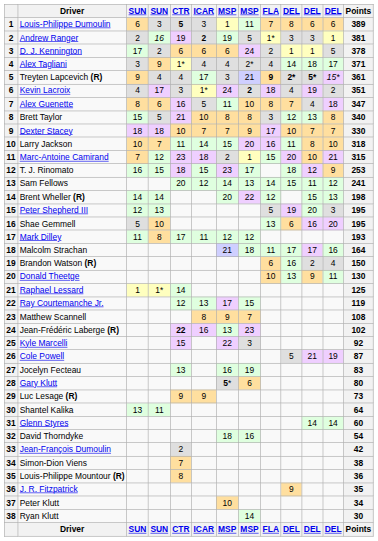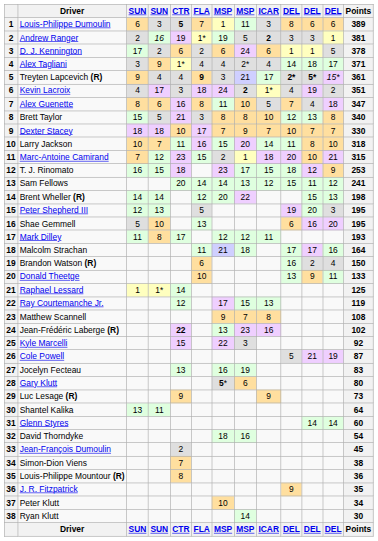 <table class="wikitable" style="font-size:85%; text-align:center;">
 <tr>
 <th></th>
 <th>Driver</th>
 <th><a href='#'>SUN</a></th>
 <th><a href='#'>SUN</a></th>
 <th><a href='#'>CTR</a></th>
-<th><a href='#'>ICAR</a></th>
+<th><a href='#'>FLA</a></th>
 <th><a href='#'>MSP</a></th>
 <th><a href='#'>MSP</a></th>
-<th><a href='#'>FLA</a></th>
+<th><a href='#'>ICAR</a></th>
 <th><a href='#'>DEL</a></th>
 <th><a href='#'>DEL</a></th>
 <th><a href='#'>DEL</a></th>
 <th>Points</th>
 </tr>
 <tr>
 <th>1</th>
 <td align="left"><a href='#'>Louis-Philippe Dumoulin</a></td>
 <td style="background:#FFDF9F;">6</td>
 <td style="background:#DFDFDF;">3</td>
 <td style="background:#DFDFDF;"><strong>5</strong></td>
-<td style="background:#DFDFDF;">3</td>
+<td style="background:#FFDF9F;">7</td>
 <td style="background:#FFFFBF;">1</td>
 <td style="background:#DFFFDF;">11</td>
-<td style="background:#FFDF9F;">7</td>
+<td style="background:#DFDFDF;">3</td>
 <td style="background:#FFDF9F;">8</td>
 <td style="background:#FFDF9F;">6</td>
 <td style="background:#FFDF9F;">6</td>
 <th>389</th>
 </tr>
 <tr>
 <th>2</th>
 <td align="left"><a href='#'>Andrew Ranger</a></td>
 <td style="background:#DFDFDF;">2</td>
 <td style="background:#DFFFDF;"><em>16</em></td>
 <td style="background:#EFCFFF;">19</td>
-<td style="background:#DFDFDF;"><strong>2</strong></td>
+<td style="background:#FFFFBF;">1*</td>
 <td style="background:#DFFFDF;">19</td>
 <td style="background:#DFDFDF;">5</td>
-<td style="background:#FFFFBF;">1*</td>
+<td style="background:#DFDFDF;"><strong>2</strong></td>
 <td style="background:#DFDFDF;">3</td>
 <td style="background:#DFDFDF;">3</td>
 <td style="background:#FFFFBF;">1</td>
 <th>381</th>
 </tr>
 <tr>
 <th>3</th>
 <td align="left"><a href='#'>D. J. Kennington</a></td>
 <td style="background:#DFFFDF;">17</td>
 <td style="background:#DFDFDF;">2</td>
 <td style="background:#FFDF9F;">6</td>
-<td style="background:#FFDF9F;">6</td>
+<td style="background:#DFDFDF;">2</td>
 <td style="background:#FFDF9F;">6</td>
 <td style="background:#EFCFFF;">24</td>
-<td style="background:#DFDFDF;">2</td>
+<td style="background:#FFDF9F;">6</td>
 <td style="background:#FFFFBF;">1</td>
 <td style="background:#FFFFBF;">1</td>
 <td style="background:#DFDFDF;">5</td>
 <th>378</th>
 </tr>
 <tr>
 <th>4</th>
 <td align="left"><a href='#'>Alex Tagliani</a></td>
 <td style="background:#DFDFDF;">3</td>
 <td style="background:#FFDF9F;">9</td>
 <td style="background:#FFFFBF;">1*</td>
 <td style="background:#DFDFDF;">4</td>
 <td style="background:#DFDFDF;">4</td>
 <td style="background:#DFDFDF;">2*</td>
 <td style="background:#DFDFDF;">4</td>
 <td style="background:#DFFFDF;">14</td>
 <td style="background:#DFFFDF;">18</td>
 <td style="background:#DFFFDF;">17</td>
 <th>371</th>
 </tr>
 <tr>
 <th>5</th>
 <td align=left>Treyten Lapcevich <strong>(R)</strong></td>
 <td style="background:#FFDF9F;">9</td>
 <td style="background:#DFDFDF;">4</td>
 <td style="background:#DFDFDF;">4</td>
-<td style="background:#DFFFDF;">17</td>
+<td style="background:#FFDF9F;"><strong>9</strong></td>
 <td style="background:#DFDFDF;">3</td>
 <td style="background:#CFCFFF;">21</td>
-<td style="background:#FFDF9F;"><strong>9</strong></td>
+<td style="background:#DFFFDF;">17</td>
 <td style="background:#DFDFDF;"><strong>2*</strong></td>
 <td style="background:#DFDFDF;"><strong>5*</strong></td>
 <td style="background:#EFCFFF;"><em>15*</em></td>
 <th>361</th>
 </tr>
 <tr>
 <th>6</th>
 <td align=left><a href='#'>Kevin Lacroix</a></td>
 <td style="background:#DFDFDF;">4</td>
 <td style="background:#EFCFFF;">17</td>
 <td style="background:#DFDFDF;">3</td>
-<td style="background:#FFFFBF;">1*</td>
+<td style="background:#EFCFFF;">18</td>
 <td style="background:#EFCFFF;">24</td>
 <td style="background:#DFDFDF;"><strong>2</strong></td>
-<td style="background:#EFCFFF;">18</td>
+<td style="background:#FFFFBF;">1*</td>
 <td style="background:#DFDFDF;">4</td>
 <td style="background:#EFCFFF;">19</td>
 <td style="background:#DFDFDF;">2</td>
 <th>351</th>
 </tr>
 <tr>
 <th>7</th>
 <td align=left><a href='#'>Alex Guenette</a></td>
 <td style="background:#FFDF9F;">8</td>
 <td style="background:#FFDF9F;">6</td>
 <td style="background:#EFCFFF;">16</td>
-<td style="background:#DFDFDF;">5</td>
+<td style="background:#FFDF9F;">8</td>
 <td style="background:#DFFFDF;">11</td>
 <td style="background:#FFDF9F;">10</td>
-<td style="background:#FFDF9F;">8</td>
+<td style="background:#DFDFDF;">5</td>
 <td style="background:#FFDF9F;">7</td>
 <td style="background:#DFDFDF;">4</td>
 <td style="background:#EFCFFF;">18</td>
 <th>347</th>
 </tr>
 <tr>
 <th>8</th>
 <td align=left>Brett Taylor</td>
 <td style="background:#DFFFDF;">15</td>
 <td style="background:#DFDFDF;">5</td>
 <td style="background:#EFCFFF;">21</td>
-<td style="background:#FFDF9F;">10</td>
+<td style="background:#DFDFDF;">3</td>
 <td style="background:#FFDF9F;">8</td>
 <td style="background:#FFDF9F;">8</td>
-<td style="background:#DFDFDF;">3</td>
+<td style="background:#FFDF9F;">10</td>
 <td style="background:#DFFFDF;">12</td>
 <td style="background:#DFFFDF;">13</td>
 <td style="background:#FFDF9F;">8</td>
 <th>340</th>
 </tr>
 <tr>
 <th>9</th>
 <td align="left"><a href='#'>Dexter Stacey</a></td>
 <td style="background:#EFCFFF;">18</td>
 <td style="background:#EFCFFF;">18</td>
 <td style="background:#FFDF9F;">10</td>
-<td style="background:#FFDF9F;">7</td>
+<td style="background:#EFCFFF;">17</td>
 <td style="background:#FFDF9F;">7</td>
 <td style="background:#FFDF9F;">9</td>
-<td style="background:#EFCFFF;">17</td>
+<td style="background:#FFDF9F;">7</td>
 <td style="background:#FFDF9F;">10</td>
 <td style="background:#FFDF9F;">7</td>
 <td style="background:#FFDF9F;">7</td>
 <th>330</th>
 </tr>
 <tr>
 <th>10</th>
 <td align="left">Larry Jackson</td>
 <td style="background:#FFDF9F;">10</td>
 <td style="background:#FFDF9F;">7</td>
 <td style="background:#DFFFDF;">11</td>
-<td style="background:#DFFFDF;">14</td>
+<td style="background:#EFCFFF;">16</td>
 <td style="background:#DFFFDF;">15</td>
 <td style="background:#EFCFFF;">20</td>
-<td style="background:#EFCFFF;">16</td>
+<td style="background:#DFFFDF;">14</td>
 <td style="background:#DFFFDF;">11</td>
 <td style="background:#FFDF9F;">8</td>
 <td style="background:#FFDF9F;">10</td>
 <th>318</th>
 </tr>
 <tr>
 <th>11</th>
 <td align="left"><a href='#'>Marc-Antoine Camirand</a></td>
 <td style="background:#FFDF9F;">7</td>
 <td style="background:#DFFFDF;">12</td>
 <td style="background:#EFCFFF;">23</td>
-<td style="background:#EFCFFF;">18</td>
+<td style="background:#DFFFDF;">15</td>
 <td style="background:#DFDFDF;">2</td>
 <td style="background:#FFFFBF;">1</td>
-<td style="background:#DFFFDF;">15</td>
+<td style="background:#EFCFFF;">18</td>
 <td style="background:#EFCFFF;">20</td>
 <td style="background:#FFDF9F;">10</td>
 <td style="background:#EFCFFF;">21</td>
 <th>315</th>
 </tr>
 <tr>
 <th>12</th>
 <td align="left">T. J. Rinomato</td>
 <td style="background:#DFFFDF;">16</td>
 <td style="background:#DFFFDF;">15</td>
 <td style="background:#EFCFFF;">18</td>
-<td style="background:#DFFFDF;">15</td>
+<td></td>
 <td style="background:#EFCFFF;">23</td>
 <td style="background:#DFFFDF;">17</td>
-<td></td>
+<td style="background:#DFFFDF;">15</td>
 <td style="background:#DFFFDF;">18</td>
 <td style="background:#EFCFFF;">12</td>
 <td style="background:#FFDF9F;">9</td>
 <th>253</th>
 </tr>
 <tr>
 <th>13</th>
 <td align="left">Sam Fellows</td>
 <td></td>
 <td></td>
 <td style="background:#DFFFDF;">20</td>
-<td style="background:#DFFFDF;">12</td>
+<td style="background:#DFFFDF;">14</td>
 <td style="background:#DFFFDF;">14</td>
 <td style="background:#DFFFDF;">13</td>
-<td style="background:#DFFFDF;">14</td>
+<td style="background:#DFFFDF;">12</td>
 <td style="background:#DFFFDF;">15</td>
 <td style="background:#DFFFDF;">11</td>
 <td style="background:#DFFFDF;">12</td>
 <th>241</th>
 </tr>
 <tr>
 <th>14</th>
 <td align="left">Brent Wheller <strong>(R)</strong></td>
 <td style="background:#DFFFDF;">14</td>
 <td style="background:#DFFFDF;">14</td>
 <td></td>
-<td></td>
+<td style="background:#DFFFDF;">12</td>
 <td style="background:#DFFFDF;">20</td>
 <td style="background:#EFCFFF;">22</td>
-<td style="background:#DFFFDF;">12</td>
+<td></td>
 <td></td>
 <td style="background:#DFFFDF;">15</td>
 <td style="background:#DFFFDF;">13</td>
 <th>198</th>
 </tr>
 <tr>
 <th>15</th>
 <td align="left"><a href='#'>Peter Shepherd III</a></td>
 <td style="background:#DFFFDF;">12</td>
 <td style="background:#DFFFDF;">13</td>
 <td></td>
+<td style="background:#DFDFDF;">5</td>
 <td></td>
 <td></td>
 <td></td>
-<td style="background:#DFDFDF;">5</td>
 <td style="background:#EFCFFF;">19</td>
 <td style="background:#DFFFDF;">20</td>
 <td style="background:#DFDFDF;">3</td>
 <th>195</th>
 </tr>
 <tr>
 <th>16</th>
 <td align="left">Shae Gemmell</td>
 <td style="background:#DFDFDF;">5</td>
 <td style="background:#FFDF9F;">10</td>
 <td></td>
+<td style="background:#DFFFDF;">13</td>
 <td></td>
 <td></td>
 <td></td>
-<td style="background:#DFFFDF;">13</td>
 <td style="background:#FFDF9F;">6</td>
 <td style="background:#EFCFFF;">16</td>
 <td style="background:#EFCFFF;">20</td>
 <th>195</th>
 </tr>
 <tr>
 <th>17</th>
 <td align="left"><a href='#'>Mark Dilley</a></td>
 <td style="background:#DFFFDF;">11</td>
 <td style="background:#FFDF9F;">8</td>
 <td style="background:#DFFFDF;">17</td>
-<td style="background:#DFFFDF;">11</td>
+<td></td>
 <td style="background:#DFFFDF;">12</td>
 <td style="background:#DFFFDF;">12</td>
-<td></td>
+<td style="background:#DFFFDF;">11</td>
 <td></td>
 <td></td>
 <td></td>
 <th>193</th>
 </tr>
 <tr>
 <th>18</th>
 <td align="left">Malcolm Strachan</td>
 <td></td>
 <td></td>
 <td></td>
-<td></td>
+<td style="background:#DFFFDF;">11</td>
 <td style="background:#CFCFFF;">21</td>
 <td style="background:#DFFFDF;">18</td>
-<td style="background:#DFFFDF;">11</td>
+<td></td>
 <td style="background:#DFFFDF;">17</td>
 <td style="background:#EFCFFF;">17</td>
 <td style="background:#DFFFDF;">16</td>
 <th>164</th>
 </tr>
 <tr>
 <th>19</th>
 <td align="left">Brandon Watson <strong>(R)</strong></td>
 <td></td>
 <td></td>
 <td></td>
+<td style="background:#FFDF9F;">6</td>
 <td></td>
 <td></td>
 <td></td>
-<td style="background:#FFDF9F;">6</td>
 <td style="background:#DFFFDF;">16</td>
 <td style="background:#DFDFDF;">2</td>
 <td style="background:#DFDFDF;">4</td>
 <th>150</th>
 </tr>
 <tr>
 <th>20</th>
 <td align="left"><a href='#'>Donald Theetge</a></td>
 <td></td>
 <td></td>
 <td></td>
+<td style="background:#FFDF9F;">10</td>
 <td></td>
 <td></td>
 <td></td>
-<td style="background:#FFDF9F;">10</td>
 <td style="background:#DFFFDF;">13</td>
 <td style="background:#FFDF9F;">9</td>
 <td style="background:#DFFFDF;">11</td>
-<th>130</th>
+<th>133</th>
 </tr>
 <tr>
 <th>21</th>
 <td align="left"><a href='#'>Raphael Lessard</a></td>
 <td style="background:#FFFFBF;">1</td>
 <td style="background:#FFFFBF;">1*</td>
 <td style="background:#DFFFDF;">14</td>
 <td></td>
 <td></td>
 <td></td>
 <td></td>
 <td></td>
 <td></td>
 <td></td>
 <th>125</th>
 </tr>
 <tr>
 <th>22</th>
 <td align="left"><a href='#'>Ray Courtemanche Jr.</a></td>
 <td></td>
 <td></td>
 <td style="background:#DFFFDF;">12</td>
-<td style="background:#DFFFDF;">13</td>
+<td></td>
 <td style="background:#EFCFFF;">17</td>
 <td style="background:#DFFFDF;">15</td>
-<td></td>
+<td style="background:#DFFFDF;">13</td>
 <td></td>
 <td></td>
 <td></td>
 <th>119</th>
 </tr>
 <tr>
 <th>23</th>
 <td align="left">Matthew Scannell</td>
 <td></td>
 <td></td>
 <td></td>
-<td style="background:#FFDF9F;">8</td>
+<td></td>
 <td style="background:#FFDF9F;">9</td>
 <td style="background:#FFDF9F;">7</td>
-<td></td>
+<td style="background:#FFDF9F;">8</td>
 <td></td>
 <td></td>
 <td></td>
 <th>108</th>
 </tr>
 <tr>
 <th>24</th>
 <td align="left">Jean-Frédéric Laberge <strong>(R)</strong></td>
 <td></td>
 <td></td>
 <td style="background:#EFCFFF;"><strong>22</strong></td>
-<td style="background:#EFCFFF;">16</td>
+<td></td>
 <td style="background:#DFFFDF;">13</td>
 <td style="background:#EFCFFF;">23</td>
-<td></td>
+<td style="background:#EFCFFF;">16</td>
 <td></td>
 <td></td>
 <td></td>
 <th>102</th>
 </tr>
 <tr>
 <th>25</th>
 <td align="left"><a href='#'>Kyle Marcelli</a></td>
 <td></td>
 <td></td>
 <td style="background:#EFCFFF;">15</td>
 <td></td>
 <td style="background:#EFCFFF;">22</td>
 <td style="background:#DFDFDF;">3</td>
 <td></td>
 <td></td>
 <td></td>
 <td></td>
 <th>92</th>
 </tr>
 <tr>
 <th>26</th>
 <td align="left"><a href='#'>Cole Powell</a></td>
 <td></td>
 <td></td>
 <td></td>
 <td></td>
 <td></td>
 <td></td>
 <td></td>
 <td style="background:#DFDFDF;">5</td>
 <td style="background:#EFCFFF;">21</td>
 <td style="background:#EFCFFF;">19</td>
 <th>87</th>
 </tr>
 <tr>
 <th>27</th>
 <td align="left">Jocelyn Fecteau</td>
 <td></td>
 <td></td>
 <td style="background:#DFFFDF;">13</td>
 <td></td>
 <td style="background:#DFFFDF;">16</td>
 <td style="background:#DFFFDF;">19</td>
 <td></td>
 <td></td>
 <td></td>
 <td></td>
 <th>83</th>
 </tr>
 <tr>
 <th>28</th>
 <td align="left"><a href='#'>Gary Klutt</a></td>
 <td></td>
 <td></td>
 <td></td>
 <td></td>
 <td style="background:#DFDFDF;"><strong>5</strong>*</td>
 <td style="background:#FFDF9F;">6</td>
 <td></td>
 <td></td>
 <td></td>
 <td></td>
 <th>80</th>
 </tr>
 <tr>
 <th>29</th>
 <td align="left">Luc Lesage <strong>(R)</strong></td>
 <td></td>
 <td></td>
 <td style="background:#FFDF9F;">9</td>
-<td style="background:#FFDF9F;">9</td>
 <td></td>
 <td></td>
 <td></td>
+<td style="background:#FFDF9F;">9</td>
 <td></td>
 <td></td>
 <td></td>
 <th>73</th>
 </tr>
 <tr>
 <th>30</th>
 <td align="left">Shantel Kalika</td>
 <td style="background:#DFFFDF;">13</td>
 <td style="background:#DFFFDF;">11</td>
 <td></td>
 <td></td>
 <td></td>
 <td></td>
 <td></td>
 <td></td>
 <td></td>
 <td></td>
 <th>64</th>
 </tr>
 <tr>
 <th>31</th>
 <td align="left"><a href='#'>Glenn Styres</a></td>
 <td></td>
 <td></td>
 <td></td>
 <td></td>
 <td></td>
 <td></td>
 <td></td>
 <td></td>
 <td style="background:#DFFFDF;">14</td>
 <td style="background:#DFFFDF;">14</td>
 <th>60</th>
 </tr>
 <tr>
 <th>32</th>
 <td align="left">David Thorndyke</td>
 <td></td>
 <td></td>
 <td></td>
 <td></td>
 <td style="background:#DFFFDF;">18</td>
 <td style="background:#DFFFDF;">16</td>
 <td></td>
 <td></td>
 <td></td>
 <td></td>
 <th>54</th>
 </tr>
 <tr>
 <th>33</th>
 <td align="left"><a href='#'>Jean-François Dumoulin</a></td>
 <td></td>
 <td></td>
 <td style="background:#DFDFDF;">2</td>
 <td></td>
 <td></td>
 <td></td>
 <td></td>
 <td></td>
 <td></td>
 <td></td>
-<th>42</th>
+<th>45</th>
 </tr>
 <tr>
 <th>34</th>
 <td align="left">Simon-Dion Viens</td>
 <td></td>
 <td></td>
 <td style="background:#FFDF9F;">7</td>
 <td></td>
 <td></td>
 <td></td>
 <td></td>
 <td></td>
 <td></td>
 <td></td>
 <th>38</th>
 </tr>
 <tr>
 <th>35</th>
 <td align="left">Louis-Philippe Mountour <strong>(R)</strong></td>
 <td></td>
 <td></td>
 <td style="background:#FFDF9F;">8</td>
 <td></td>
 <td></td>
 <td></td>
 <td></td>
 <td></td>
 <td></td>
 <td></td>
 <th>36</th>
 </tr>
 <tr>
 <th>36</th>
 <td align="left"><a href='#'>J. R. Fitzpatrick</a></td>
 <td></td>
 <td></td>
 <td></td>
 <td></td>
 <td></td>
 <td></td>
 <td></td>
 <td style="background:#FFDF9F;">9</td>
 <td></td>
 <td></td>
 <th>35</th>
 </tr>
 <tr>
 <th>37</th>
 <td align="left">Peter Klutt</td>
 <td></td>
 <td></td>
 <td></td>
 <td></td>
 <td style="background:#FFDF9F;">10</td>
 <td></td>
 <td></td>
 <td></td>
 <td></td>
 <td></td>
 <th>34</th>
 </tr>
 <tr>
 <th>38</th>
 <td align="left">Ryan Klutt</td>
 <td></td>
 <td></td>
 <td></td>
 <td></td>
 <td></td>
 <td style="background:#DFFFDF;">14</td>
 <td></td>
 <td></td>
 <td></td>
 <td></td>
 <th>30</th>
 </tr>
 <tr>
 <th></th>
 <th>Driver</th>
 <th><a href='#'>SUN</a></th>
 <th><a href='#'>SUN</a></th>
 <th><a href='#'>CTR</a></th>
-<th><a href='#'>ICAR</a></th>
+<th><a href='#'>FLA</a></th>
 <th><a href='#'>MSP</a></th>
 <th><a href='#'>MSP</a></th>
-<th><a href='#'>FLA</a></th>
+<th><a href='#'>ICAR</a></th>
 <th><a href='#'>DEL</a></th>
 <th><a href='#'>DEL</a></th>
 <th><a href='#'>DEL</a></th>
 <th>Points</th>
 </tr>
 </table>
